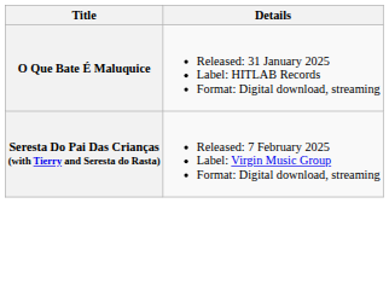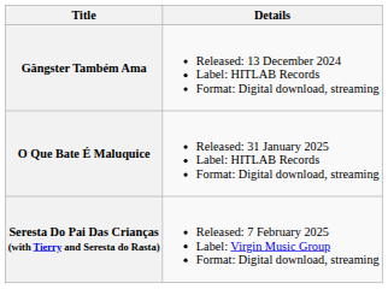 <table class="wikitable">
 <tr>
 <th>Title</th>
 <th>Details</th>
+</tr>
+<tr>
+<th>Gângster Também Ama</th>
+<td><br><ul><li>Released: 13 December 2024</li><li>Label: HITLAB Records</li><li>Format: Digital download, streaming</li></ul></td>
 </tr>
 <tr>
 <th>O Que Bate É Maluquice</th>
 <td><br><ul><li>Released: 31 January 2025</li><li>Label: HITLAB Records</li><li>Format: Digital download, streaming</li></ul></td>
 </tr>
 <tr>
 <th>Seresta Do Pai Das Crianças<br><small>(with <a href='#'>Tierry</a> and Seresta do Rasta)</small></th>
 <td><br><ul><li>Released: 7 February 2025</li><li>Label: <a href='#'>Virgin Music Group</a></li><li>Format: Digital download, streaming</li></ul></td>
 </tr>
 </table>
